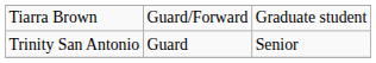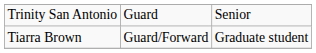 <table class="wikitable">
 <tr align=center>
+</tr>
+<tr>
+<td>Trinity San Antonio</td>
+<td>Guard</td>
+<td>Senior</td>
 </tr>
 <tr>
 <td>Tiarra Brown</td>
 <td>Guard/Forward</td>
 <td>Graduate student</td>
 </tr>
 <tr>
-<td>Trinity San Antonio</td>
-<td>Guard</td>
-<td>Senior</td>
-</tr>
-<tr>
 </tr>
 </table>
